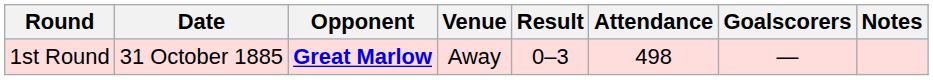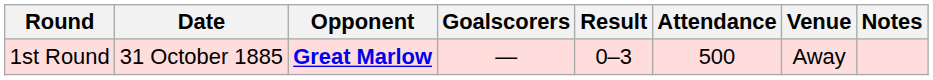 <table Class="wikitable">
 <tr>
 <th>Round</th>
 <th>Date</th>
 <th>Opponent</th>
-<th>Venue</th>
+<th>Goalscorers</th>
 <th>Result</th>
 <th>Attendance</th>
-<th>Goalscorers</th>
+<th>Venue</th>
 <th>Notes</th>
 </tr>
 <tr style="background: #ffdddd;">
 <td align="center">1st Round</td>
 <td>31 October 1885</td>
 <td><strong><a href='#'>Great Marlow</a></strong></td>
+<td align="center">—</td>
+<td align="center">0–3</td>
+<td align="center">500</td>
 <td align="center">Away</td>
-<td align="center">0–3</td>
-<td align="center">498</td>
-<td align="center">—</td>
 <td align="center"></td>
 </tr>
 </table>
